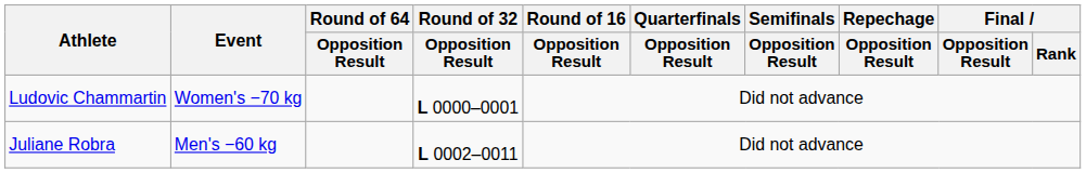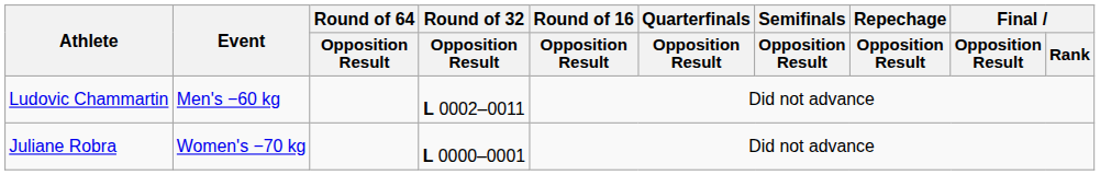 <table class="wikitable" style="font-size:90%">
 <tr>
 <th rowspan="2">Athlete</th>
 <th rowspan="2">Event</th>
 <th>Round of 64</th>
 <th>Round of 32</th>
 <th>Round of 16</th>
 <th>Quarterfinals</th>
 <th>Semifinals</th>
 <th>Repechage</th>
 <th colspan=2>Final / </th>
 </tr>
 <tr style="font-size:95%">
 <th>Opposition<br>Result</th>
 <th>Opposition<br>Result</th>
 <th>Opposition<br>Result</th>
 <th>Opposition<br>Result</th>
 <th>Opposition<br>Result</th>
 <th>Opposition<br>Result</th>
 <th>Opposition<br>Result</th>
 <th>Rank</th>
 </tr>
 <tr align=center>
 <td align=left><a href='#'>Ludovic Chammartin</a></td>
+<td align=left><a href='#'>Men's −60 kg</a></td>
+<td></td>
+<td><br><strong>L</strong> 0002–0011</td>
+<td colspan=6>Did not advance</td>
+</tr>
+<tr align=center>
+<td align=left><a href='#'>Juliane Robra</a></td>
 <td align=left><a href='#'>Women's −70 kg</a></td>
 <td></td>
 <td><br><strong>L</strong> 0000–0001</td>
 <td colspan=6>Did not advance</td>
 </tr>
-<tr align=center>
-<td align=left><a href='#'>Juliane Robra</a></td>
-<td align=left><a href='#'>Men's −60 kg</a></td>
-<td></td>
-<td><br><strong>L</strong> 0002–0011</td>
-<td colspan=6>Did not advance</td>
-</tr>
 </table>
